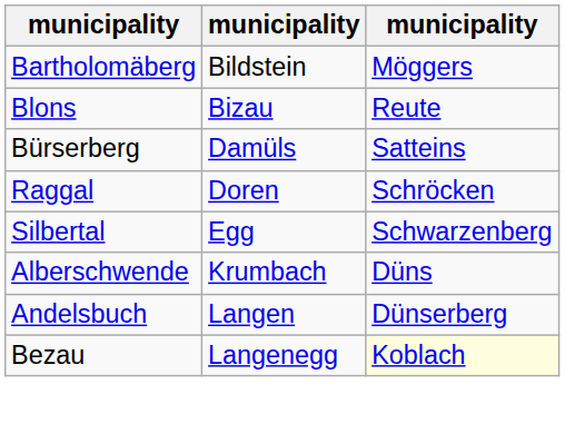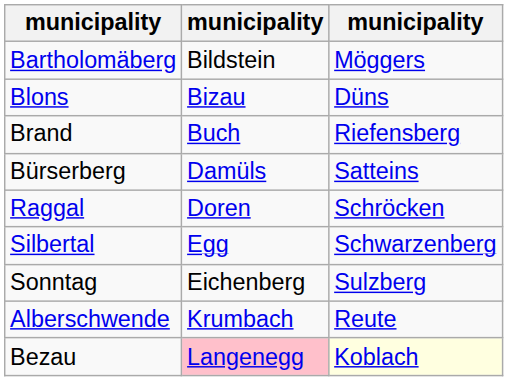 <table class="wikitable">
 <tr>
 <th>municipality</th>
 <th>municipality</th>
 <th>municipality</th>
 </tr>
 <tr>
 <td><a href='#'>Bartholomäberg</a></td>
 <td>Bildstein</td>
 <td><a href='#'>Möggers</a></td>
 </tr>
 <tr>
 <td><a href='#'>Blons</a></td>
 <td><a href='#'>Bizau</a></td>
-<td><a href='#'>Reute</a></td>
+<td><a href='#'>Düns</a></td>
+</tr>
+<tr>
+<td>Brand</td>
+<td><a href='#'>Buch</a></td>
+<td><a href='#'>Riefensberg</a></td>
 </tr>
 <tr>
 <td>Bürserberg</td>
 <td><a href='#'>Damüls</a></td>
 <td><a href='#'>Satteins</a></td>
 </tr>
 <tr>
 <td><a href='#'>Raggal</a></td>
 <td><a href='#'>Doren</a></td>
 <td><a href='#'>Schröcken</a></td>
 </tr>
 <tr>
 <td><a href='#'>Silbertal</a></td>
 <td><a href='#'>Egg</a></td>
 <td><a href='#'>Schwarzenberg</a></td>
 </tr>
 <tr>
+<td>Sonntag</td>
+<td>Eichenberg</td>
+<td><a href='#'>Sulzberg</a></td>
+</tr>
+<tr>
 <td><a href='#'>Alberschwende</a></td>
 <td><a href='#'>Krumbach</a></td>
-<td><a href='#'>Düns</a></td>
-</tr>
-<tr>
-<td><a href='#'>Andelsbuch</a></td>
-<td><a href='#'>Langen</a></td>
-<td><a href='#'>Dünserberg</a></td>
+<td><a href='#'>Reute</a></td>
 </tr>
 <tr>
 <td>Bezau</td>
-<td><a href='#'>Langenegg</a></td>
+<td style="background: pink;"><a href='#'>Langenegg</a></td>
 <td style="background: lightyellow;"><a href='#'>Koblach</a></td>
 </tr>
 </table>
